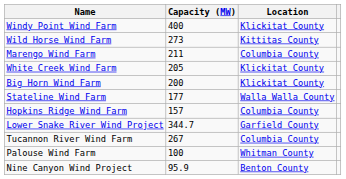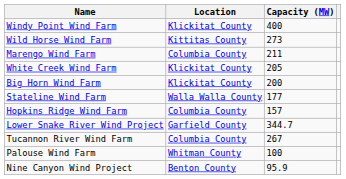 <table class="wikitable sortable">
 <tr>
 <th>Name</th>
+<th>Location</th>
 <th>Capacity (<a href='#'>MW</a>)</th>
-<th>Location</th>
 <th></th>
 </tr>
 <tr>
 <td><a href='#'>Windy Point Wind Farm</a></td>
+<td><a href='#'>Klickitat County</a></td>
 <td>400</td>
-<td><a href='#'>Klickitat County</a></td>
 <td></td>
 </tr>
 <tr>
 <td><a href='#'>Wild Horse Wind Farm</a></td>
+<td><a href='#'>Kittitas County</a></td>
 <td>273</td>
-<td><a href='#'>Kittitas County</a></td>
 <td></td>
 </tr>
 <tr>
 <td><a href='#'>Marengo Wind Farm</a></td>
+<td><a href='#'>Columbia County</a></td>
 <td>211</td>
-<td><a href='#'>Columbia County</a></td>
 <td></td>
 </tr>
 <tr>
 <td><a href='#'>White Creek Wind Farm</a></td>
+<td><a href='#'>Klickitat County</a></td>
 <td>205</td>
-<td><a href='#'>Klickitat County</a></td>
 <td></td>
 </tr>
 <tr>
 <td><a href='#'>Big Horn Wind Farm</a></td>
+<td><a href='#'>Klickitat County</a></td>
 <td>200</td>
-<td><a href='#'>Klickitat County</a></td>
 <td></td>
 </tr>
 <tr>
 <td><a href='#'>Stateline Wind Farm</a></td>
+<td><a href='#'>Walla Walla County</a></td>
 <td>177</td>
-<td><a href='#'>Walla Walla County</a></td>
 <td></td>
 </tr>
 <tr>
 <td><a href='#'>Hopkins Ridge Wind Farm</a></td>
+<td><a href='#'>Columbia County</a></td>
 <td>157</td>
-<td><a href='#'>Columbia County</a></td>
 <td></td>
 </tr>
 <tr>
 <td><a href='#'>Lower Snake River Wind Project</a></td>
+<td><a href='#'>Garfield County</a></td>
 <td>344.7</td>
-<td><a href='#'>Garfield County</a></td>
 <td></td>
 </tr>
 <tr>
 <td>Tucannon River Wind Farm</td>
+<td><a href='#'>Columbia County</a></td>
 <td>267</td>
-<td><a href='#'>Columbia County</a></td>
 <td></td>
 </tr>
 <tr>
 <td>Palouse Wind Farm</td>
+<td><a href='#'>Whitman County</a></td>
 <td>100</td>
-<td><a href='#'>Whitman County</a></td>
 <td></td>
 </tr>
 <tr>
 <td>Nine Canyon Wind Project</td>
+<td><a href='#'>Benton County</a></td>
 <td>95.9</td>
-<td><a href='#'>Benton County</a></td>
 <td></td>
 </tr>
 </table>
